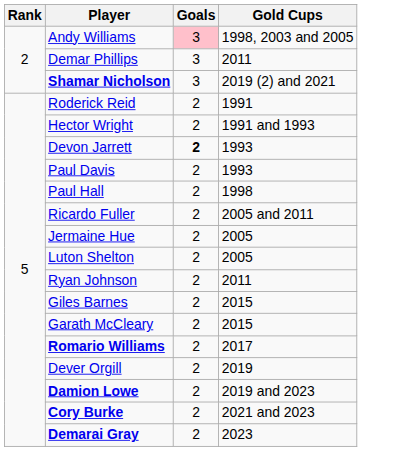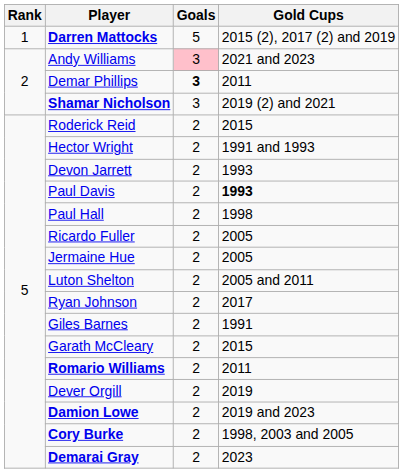 <table class="wikitable" style="text-align: left;">
 <tr>
 <th>Rank</th>
 <th>Player</th>
 <th>Goals</th>
 <th>Gold Cups</th>
 </tr>
 <tr>
+<td align=center>1</td>
+<td><strong><a href='#'>Darren Mattocks</a></strong></td>
+<td align=center>5</td>
+<td>2015 (2), 2017 (2) and 2019</td>
+</tr>
+<tr>
 <td rowspan=3 align=center>2</td>
 <td><a href='#'>Andy Williams</a></td>
 <td align=center style="background: pink;">3</td>
-<td>1998, 2003 and 2005</td>
+<td>2021 and 2023</td>
 </tr>
 <tr>
 <td><a href='#'>Demar Phillips</a></td>
-<td align=center>3</td>
+<td align=center><strong>3</strong></td>
 <td>2011</td>
 </tr>
 <tr>
 <td><strong><a href='#'>Shamar Nicholson</a></strong></td>
 <td align=center>3</td>
 <td>2019 (2) and 2021</td>
 </tr>
 <tr>
 <td rowspan=16 align=center>5</td>
 <td><a href='#'>Roderick Reid</a></td>
 <td align=center>2</td>
-<td>1991</td>
+<td>2015</td>
 </tr>
 <tr>
 <td><a href='#'>Hector Wright</a></td>
 <td align=center>2</td>
 <td>1991 and 1993</td>
 </tr>
 <tr>
 <td><a href='#'>Devon Jarrett</a></td>
-<td align=center><strong>2</strong></td>
+<td align=center>2</td>
 <td>1993</td>
 </tr>
 <tr>
 <td><a href='#'>Paul Davis</a></td>
 <td align=center>2</td>
-<td>1993</td>
+<td><strong>1993</strong></td>
 </tr>
 <tr>
 <td><a href='#'>Paul Hall</a></td>
 <td align=center>2</td>
 <td>1998</td>
 </tr>
 <tr>
 <td><a href='#'>Ricardo Fuller</a></td>
 <td align=center>2</td>
-<td>2005 and 2011</td>
+<td>2005</td>
 </tr>
 <tr>
 <td><a href='#'>Jermaine Hue</a></td>
 <td align=center>2</td>
 <td>2005</td>
 </tr>
 <tr>
 <td><a href='#'>Luton Shelton</a></td>
 <td align=center>2</td>
-<td>2005</td>
+<td>2005 and 2011</td>
 </tr>
 <tr>
 <td><a href='#'>Ryan Johnson</a></td>
 <td align=center>2</td>
-<td>2011</td>
+<td>2017</td>
 </tr>
 <tr>
 <td><a href='#'>Giles Barnes</a></td>
 <td align=center>2</td>
-<td>2015</td>
+<td>1991</td>
 </tr>
 <tr>
 <td><a href='#'>Garath McCleary</a></td>
 <td align=center>2</td>
 <td>2015</td>
 </tr>
 <tr>
 <td><strong><a href='#'>Romario Williams</a></strong></td>
 <td align=center>2</td>
-<td>2017</td>
+<td>2011</td>
 </tr>
 <tr>
 <td><a href='#'>Dever Orgill</a></td>
 <td align=center>2</td>
 <td>2019</td>
 </tr>
 <tr>
 <td><strong><a href='#'>Damion Lowe</a></strong></td>
 <td align=center>2</td>
 <td>2019 and 2023</td>
 </tr>
 <tr>
 <td><strong><a href='#'>Cory Burke</a></strong></td>
 <td align=center>2</td>
-<td>2021 and 2023</td>
+<td>1998, 2003 and 2005</td>
 </tr>
 <tr>
 <td><strong><a href='#'>Demarai Gray</a></strong></td>
 <td align=center>2</td>
 <td>2023</td>
 </tr>
 </table>
